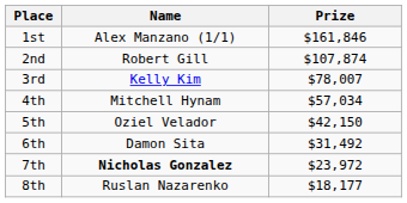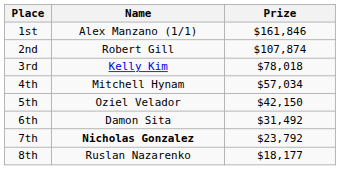 <table class="wikitable">
 <tr>
 <th width="50">Place</th>
 <th width="200">Name</th>
 <th width="125">Prize</th>
 </tr>
 <tr>
 <td align=center>1st</td>
 <td align=center> Alex Manzano (1/1)</td>
 <td align=center>$161,846</td>
 </tr>
 <tr>
 <td align=center>2nd</td>
 <td align=center> Robert Gill</td>
 <td align=center>$107,874</td>
 </tr>
 <tr>
 <td align=center>3rd</td>
 <td align=center> <a href='#'>Kelly Kim</a></td>
-<td align=center>$78,007</td>
+<td align=center>$78,018</td>
 </tr>
 <tr>
 <td align=center>4th</td>
 <td align=center> Mitchell Hynam</td>
 <td align=center>$57,034</td>
 </tr>
 <tr>
 <td align=center>5th</td>
 <td align=center> Oziel Velador</td>
 <td align=center>$42,150</td>
 </tr>
 <tr>
 <td align=center>6th</td>
 <td align=center> Damon Sita</td>
 <td align=center>$31,492</td>
 </tr>
 <tr>
 <td align=center>7th</td>
 <td align=center><strong> Nicholas Gonzalez</strong></td>
-<td align=center>$23,972</td>
+<td align=center>$23,792</td>
 </tr>
 <tr>
 <td align=center>8th</td>
 <td align=center> Ruslan Nazarenko</td>
 <td align=center>$18,177</td>
 </tr>
 </table>
